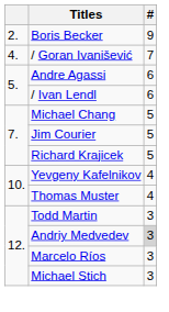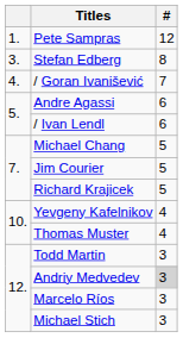 <table class=wikitable>
 <tr>
 <th></th>
 <th>Titles</th>
 <th>#</th>
 </tr>
 <tr>
-<td>2.</td>
-<td> <a href='#'>Boris Becker</a></td>
-<td>9</td>
+<td>1.</td>
+<td> <a href='#'>Pete Sampras</a></td>
+<td>12</td>
+</tr>
+<tr>
+<td>3.</td>
+<td> <a href='#'>Stefan Edberg</a></td>
+<td>8</td>
 </tr>
 <tr>
 <td>4.</td>
 <td>/ <a href='#'>Goran Ivanišević</a></td>
 <td>7</td>
 </tr>
 <tr>
 <td rowspan=2>5.</td>
 <td> <a href='#'>Andre Agassi</a></td>
 <td>6</td>
 </tr>
 <tr>
 <td>/ <a href='#'>Ivan Lendl</a></td>
 <td>6</td>
 </tr>
 <tr>
 <td rowspan=3>7.</td>
 <td> <a href='#'>Michael Chang</a></td>
 <td>5</td>
 </tr>
 <tr>
 <td> <a href='#'>Jim Courier</a></td>
 <td>5</td>
 </tr>
 <tr>
 <td> <a href='#'>Richard Krajicek</a></td>
 <td>5</td>
 </tr>
 <tr>
 <td rowspan=2>10.</td>
 <td> <a href='#'>Yevgeny Kafelnikov</a></td>
 <td>4</td>
 </tr>
 <tr>
 <td> <a href='#'>Thomas Muster</a></td>
 <td>4</td>
 </tr>
 <tr>
 <td rowspan=4>12.</td>
 <td> <a href='#'>Todd Martin</a></td>
 <td>3</td>
 </tr>
 <tr>
 <td> <a href='#'>Andriy Medvedev</a></td>
 <td style="background: lightgrey;">3</td>
 </tr>
 <tr>
 <td> <a href='#'>Marcelo Ríos</a></td>
 <td>3</td>
 </tr>
 <tr>
 <td> <a href='#'>Michael Stich</a></td>
 <td>3</td>
 </tr>
 </table>
